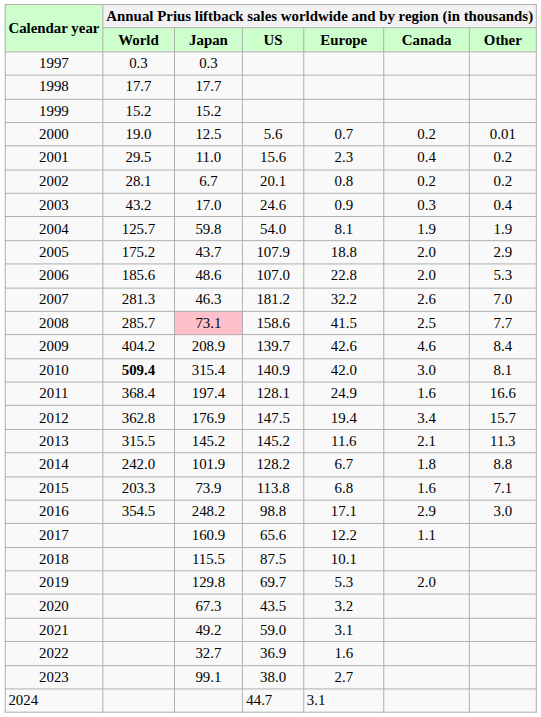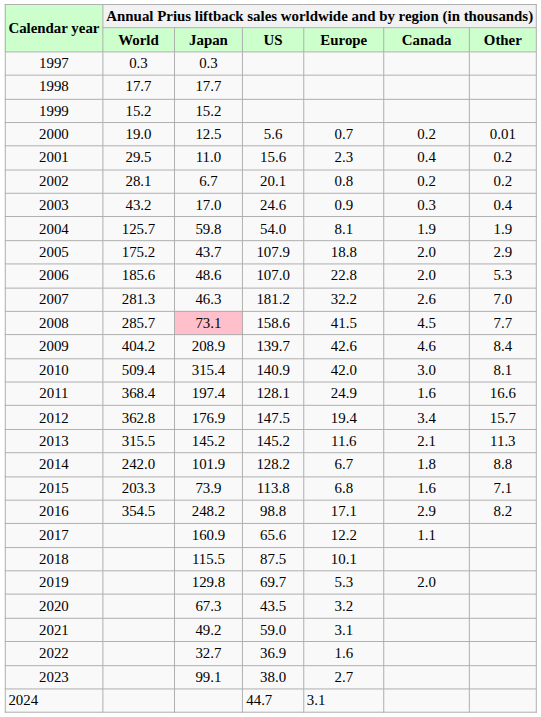 <table class="wikitable" style="margin: 1em auto 1em auto">
 <tr>
 <th rowspan="2" style="text-align:center; background:#cfc;">Calendar year</th>
 <th colspan="6">Annual Prius liftback sales worldwide and by region (in thousands)</th>
 </tr>
 <tr>
 <th style="background:#cfc;">World</th>
 <th style="background:#cfc;">Japan</th>
 <th style="background:#cfc;">US</th>
 <th style="background:#cfc;">Europe</th>
 <th style="background:#cfc;">Canada</th>
 <th style="background:#cfc;">Other</th>
 </tr>
 <tr align=center>
 <td>1997</td>
 <td>0.3</td>
 <td>0.3</td>
 <td> </td>
 <td> </td>
 <td> </td>
 <td> </td>
 </tr>
 <tr align=center>
 <td>1998</td>
 <td>17.7</td>
 <td>17.7</td>
 <td> </td>
 <td> </td>
 <td> </td>
 <td> </td>
 </tr>
 <tr align=center>
 <td>1999</td>
 <td>15.2</td>
 <td>15.2</td>
 <td> </td>
 <td> </td>
 <td> </td>
 <td> </td>
 </tr>
 <tr align=center>
 <td>2000</td>
 <td>19.0</td>
 <td>12.5</td>
 <td>5.6</td>
 <td>0.7</td>
 <td>0.2</td>
 <td>0.01</td>
 </tr>
 <tr align=center>
 <td>2001</td>
 <td>29.5</td>
 <td>11.0</td>
 <td>15.6</td>
 <td>2.3</td>
 <td>0.4</td>
 <td>0.2</td>
 </tr>
 <tr align=center>
 <td>2002</td>
 <td>28.1</td>
 <td>6.7</td>
 <td>20.1</td>
 <td>0.8</td>
 <td>0.2</td>
 <td>0.2</td>
 </tr>
 <tr align=center>
 <td>2003</td>
 <td>43.2</td>
 <td>17.0</td>
 <td>24.6</td>
 <td>0.9</td>
 <td>0.3</td>
 <td>0.4</td>
 </tr>
 <tr align=center>
 <td>2004</td>
 <td>125.7</td>
 <td>59.8</td>
 <td>54.0</td>
 <td>8.1</td>
 <td>1.9</td>
 <td>1.9</td>
 </tr>
 <tr align=center>
 <td>2005</td>
 <td>175.2</td>
 <td>43.7</td>
 <td>107.9</td>
 <td>18.8</td>
 <td>2.0</td>
 <td>2.9</td>
 </tr>
 <tr align=center>
 <td>2006</td>
 <td>185.6</td>
 <td>48.6</td>
 <td>107.0</td>
 <td>22.8</td>
 <td>2.0</td>
 <td>5.3</td>
 </tr>
 <tr align=center>
 <td>2007</td>
 <td>281.3</td>
 <td>46.3</td>
 <td>181.2</td>
 <td>32.2</td>
 <td>2.6</td>
 <td>7.0</td>
 </tr>
 <tr align=center>
 <td>2008</td>
 <td>285.7</td>
 <td style="background: pink;">73.1</td>
 <td>158.6</td>
 <td>41.5</td>
-<td>2.5</td>
+<td>4.5</td>
 <td>7.7</td>
 </tr>
 <tr align=center>
 <td>2009</td>
 <td>404.2</td>
 <td>208.9</td>
 <td>139.7</td>
 <td>42.6</td>
 <td>4.6</td>
 <td>8.4</td>
 </tr>
 <tr align=center>
 <td>2010</td>
-<td><strong>509.4</strong></td>
+<td>509.4</td>
 <td>315.4</td>
 <td>140.9</td>
 <td>42.0</td>
 <td>3.0</td>
 <td>8.1</td>
 </tr>
 <tr align=center>
 <td>2011</td>
 <td>368.4</td>
 <td>197.4</td>
 <td>128.1</td>
 <td>24.9</td>
 <td>1.6</td>
 <td>16.6</td>
 </tr>
 <tr align=center>
 <td>2012</td>
 <td>362.8</td>
 <td>176.9</td>
 <td>147.5</td>
 <td>19.4</td>
 <td>3.4</td>
 <td>15.7</td>
 </tr>
 <tr align=center>
 <td>2013</td>
 <td>315.5</td>
 <td>145.2</td>
 <td>145.2</td>
 <td>11.6</td>
 <td>2.1</td>
 <td>11.3</td>
 </tr>
 <tr align=center>
 <td>2014</td>
 <td>242.0</td>
 <td>101.9</td>
 <td>128.2</td>
 <td>6.7</td>
 <td>1.8</td>
 <td>8.8</td>
 </tr>
 <tr align=center>
 <td>2015</td>
 <td>203.3</td>
 <td>73.9</td>
 <td>113.8</td>
 <td>6.8</td>
 <td>1.6</td>
 <td>7.1</td>
 </tr>
 <tr align=center>
 <td>2016</td>
 <td>354.5</td>
 <td>248.2</td>
 <td>98.8</td>
 <td>17.1</td>
 <td>2.9</td>
-<td>3.0</td>
+<td>8.2</td>
 </tr>
 <tr align=center>
 <td>2017</td>
 <td></td>
 <td>160.9</td>
 <td>65.6</td>
 <td>12.2</td>
 <td>1.1</td>
 <td></td>
 </tr>
 <tr align=center>
 <td>2018</td>
 <td></td>
 <td>115.5</td>
 <td>87.5</td>
 <td>10.1</td>
 <td></td>
 <td></td>
 </tr>
 <tr align=center>
 <td>2019</td>
 <td></td>
 <td>129.8</td>
 <td>69.7</td>
 <td>5.3</td>
 <td>2.0</td>
 <td></td>
 </tr>
 <tr align=center>
 <td>2020</td>
 <td></td>
 <td>67.3</td>
 <td>43.5</td>
 <td>3.2</td>
 <td></td>
 <td></td>
 </tr>
 <tr align=center>
 <td>2021</td>
 <td></td>
 <td>49.2</td>
 <td>59.0</td>
 <td>3.1</td>
 <td></td>
 <td></td>
 </tr>
 <tr - align=center>
 <td>2022</td>
 <td></td>
 <td>32.7</td>
 <td>36.9</td>
 <td>1.6</td>
 <td></td>
 <td></td>
 </tr>
 <tr - align=center>
 <td>2023</td>
 <td></td>
 <td>99.1</td>
 <td>38.0</td>
 <td>2.7</td>
 <td></td>
 <td></td>
 </tr>
 <tr>
 <td>2024</td>
 <td></td>
 <td></td>
 <td>44.7</td>
 <td>3.1</td>
 <td></td>
 <td></td>
 </tr>
 </table>
